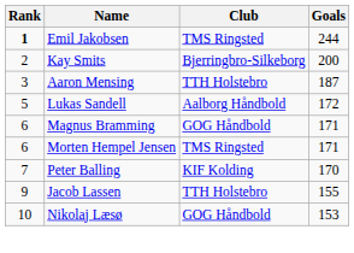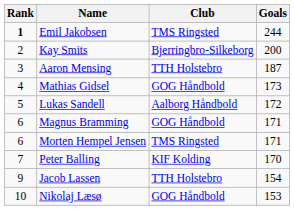 <table class="wikitable sortable" style="text-align:center">
 <tr>
 <th>Rank</th>
 <th>Name</th>
 <th>Club</th>
 <th>Goals</th>
 </tr>
 <tr>
 <td><strong>1</strong></td>
 <td style="text-align:left"> <a href='#'>Emil Jakobsen</a></td>
 <td style="text-align:left"><a href='#'>TMS Ringsted</a></td>
 <td>244</td>
 </tr>
 <tr>
 <td>2</td>
 <td style="text-align:left"> <a href='#'>Kay Smits</a></td>
 <td style="text-align:left"><a href='#'>Bjerringbro-Silkeborg</a></td>
 <td>200</td>
 </tr>
 <tr>
 <td>3</td>
 <td style="text-align:left"> <a href='#'>Aaron Mensing</a></td>
 <td style="text-align:left"><a href='#'>TTH Holstebro</a></td>
 <td>187</td>
+</tr>
+<tr>
+<td>4</td>
+<td style="text-align:left"> <a href='#'>Mathias Gidsel</a></td>
+<td style="text-align:left"><a href='#'>GOG Håndbold</a></td>
+<td>173</td>
 </tr>
 <tr>
 <td>5</td>
 <td style="text-align:left"> <a href='#'>Lukas Sandell</a></td>
 <td style="text-align:left"><a href='#'>Aalborg Håndbold</a></td>
 <td>172</td>
 </tr>
 <tr>
 <td>6</td>
 <td style="text-align:left"> <a href='#'>Magnus Bramming</a></td>
 <td style="text-align:left"><a href='#'>GOG Håndbold</a></td>
 <td>171</td>
 </tr>
 <tr>
 <td>6</td>
 <td style="text-align:left"> <a href='#'>Morten Hempel Jensen</a></td>
 <td style="text-align:left"><a href='#'>TMS Ringsted</a></td>
 <td>171</td>
 </tr>
 <tr>
 <td>7</td>
 <td style="text-align:left"> <a href='#'>Peter Balling</a></td>
 <td style="text-align:left"><a href='#'>KIF Kolding</a></td>
 <td>170</td>
 </tr>
 <tr>
 <td>9</td>
 <td style="text-align:left"> <a href='#'>Jacob Lassen</a></td>
 <td style="text-align:left"><a href='#'>TTH Holstebro</a></td>
-<td>155</td>
+<td>154</td>
 </tr>
 <tr>
 <td>10</td>
 <td style="text-align:left"> <a href='#'>Nikolaj Læsø</a></td>
 <td style="text-align:left"><a href='#'>GOG Håndbold</a></td>
 <td>153</td>
 </tr>
 </table>
